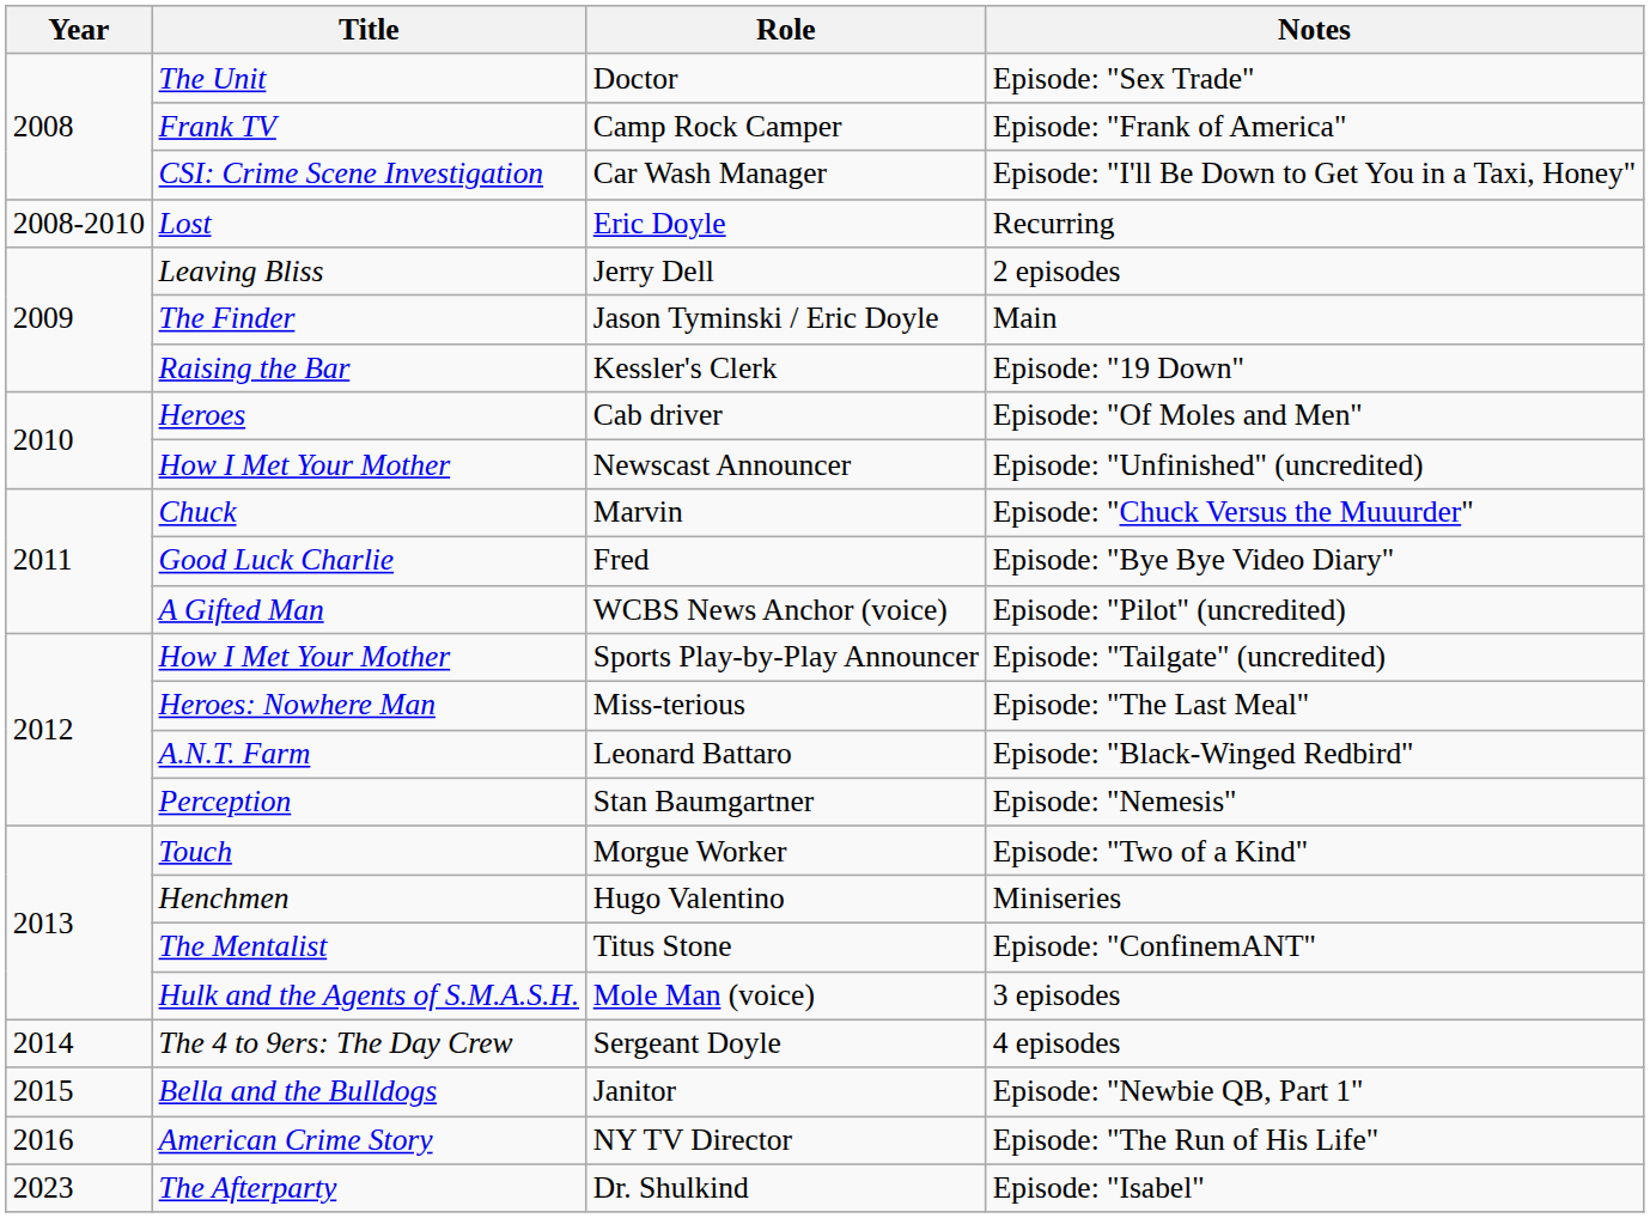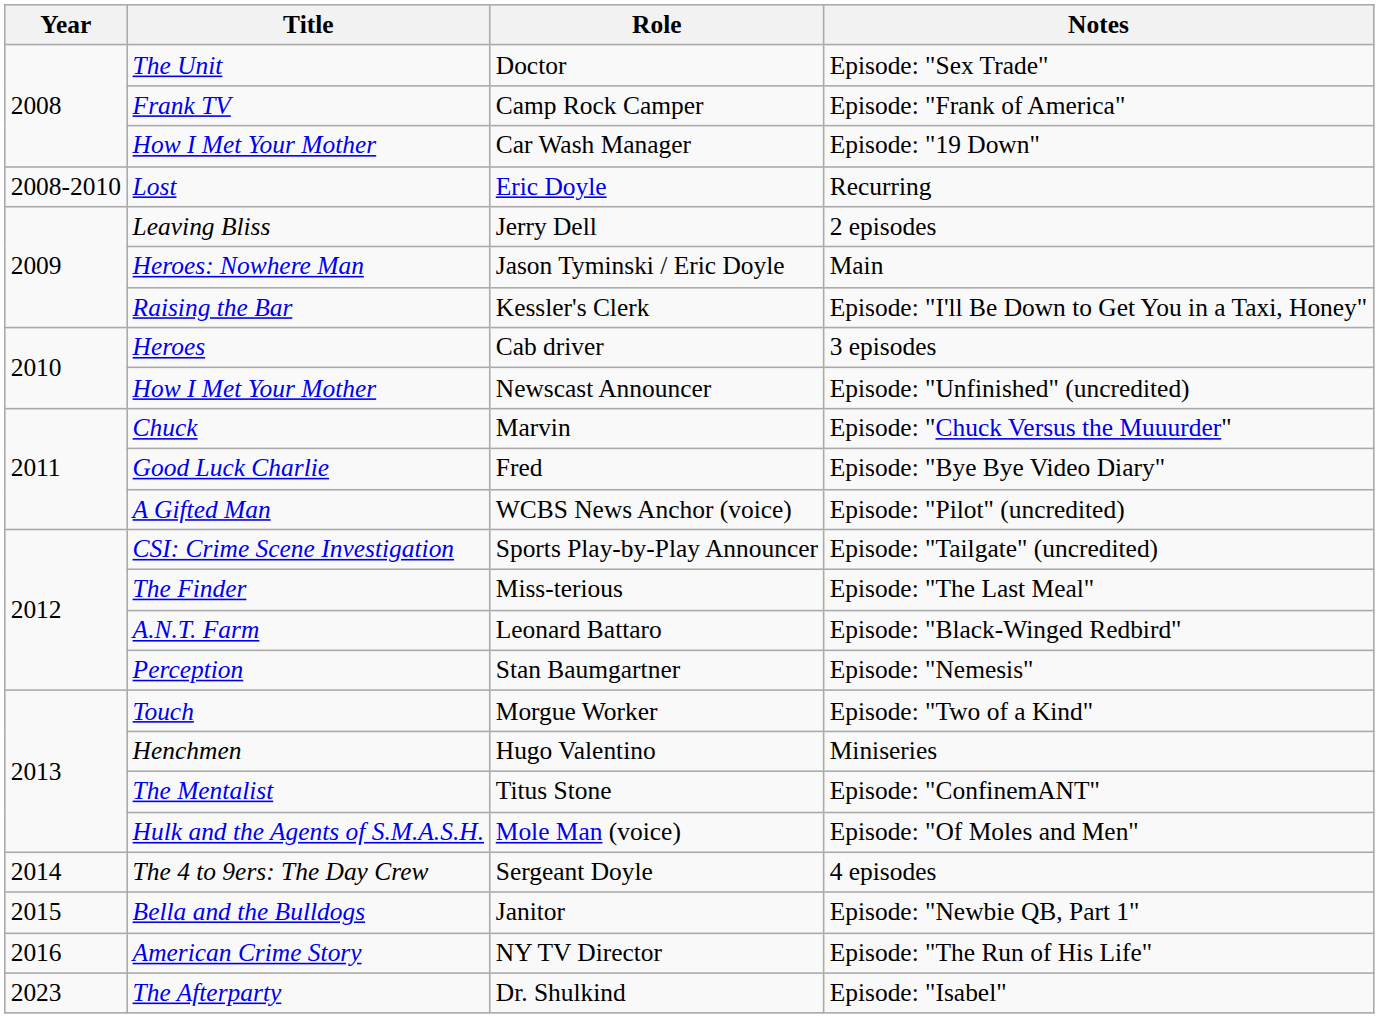 <table class="wikitable sortable">
 <tr>
 <th>Year</th>
 <th>Title</th>
 <th>Role</th>
 <th>Notes</th>
 </tr>
 <tr>
 <td rowspan="3">2008</td>
 <td><em><a href='#'>The Unit</a></em></td>
 <td>Doctor</td>
 <td>Episode: "Sex Trade"</td>
 </tr>
 <tr>
 <td><em><a href='#'>Frank TV</a></em></td>
 <td>Camp Rock Camper</td>
 <td>Episode: "Frank of America"</td>
 </tr>
 <tr>
-<td><em><a href='#'>CSI: Crime Scene Investigation</a></em></td>
+<td><em><a href='#'>How I Met Your Mother</a></em></td>
 <td>Car Wash Manager</td>
-<td>Episode: "I'll Be Down to Get You in a Taxi, Honey"</td>
+<td>Episode: "19 Down"</td>
 </tr>
 <tr>
 <td rowspan="1">2008-2010</td>
 <td><em><a href='#'>Lost</a></em></td>
 <td><a href='#'>Eric Doyle</a></td>
 <td>Recurring</td>
 </tr>
 <tr>
 <td rowspan="3">2009</td>
 <td><em>Leaving Bliss</em></td>
 <td>Jerry Dell</td>
 <td>2 episodes</td>
 </tr>
 <tr>
-<td><em><a href='#'>The Finder</a></em></td>
+<td><em><a href='#'>Heroes: Nowhere Man</a></em></td>
 <td>Jason Tyminski / Eric Doyle</td>
 <td>Main</td>
 </tr>
 <tr>
 <td><em><a href='#'>Raising the Bar</a></em></td>
 <td>Kessler's Clerk</td>
-<td>Episode: "19 Down"</td>
+<td>Episode: "I'll Be Down to Get You in a Taxi, Honey"</td>
 </tr>
 <tr>
 <td rowspan="2">2010</td>
 <td><em><a href='#'>Heroes</a></em></td>
 <td>Cab driver</td>
-<td>Episode: "Of Moles and Men"</td>
+<td>3 episodes</td>
 </tr>
 <tr>
 <td><em><a href='#'>How I Met Your Mother</a></em></td>
 <td>Newscast Announcer</td>
 <td>Episode: "Unfinished" (uncredited)</td>
 </tr>
 <tr>
 <td rowspan="3">2011</td>
 <td><em><a href='#'>Chuck</a></em></td>
 <td>Marvin</td>
 <td>Episode: "<a href='#'>Chuck Versus the Muuurder</a>"</td>
 </tr>
 <tr>
 <td><em><a href='#'>Good Luck Charlie</a></em></td>
 <td>Fred</td>
 <td>Episode: "Bye Bye Video Diary"</td>
 </tr>
 <tr>
 <td><em><a href='#'>A Gifted Man</a></em></td>
 <td>WCBS News Anchor (voice)</td>
 <td>Episode: "Pilot" (uncredited)</td>
 </tr>
 <tr>
 <td rowspan="4">2012</td>
-<td><em><a href='#'>How I Met Your Mother</a></em></td>
+<td><em><a href='#'>CSI: Crime Scene Investigation</a></em></td>
 <td>Sports Play-by-Play Announcer</td>
 <td>Episode: "Tailgate" (uncredited)</td>
 </tr>
 <tr>
-<td><em><a href='#'>Heroes: Nowhere Man</a></em></td>
+<td><em><a href='#'>The Finder</a></em></td>
 <td>Miss-terious</td>
 <td>Episode: "The Last Meal"</td>
 </tr>
 <tr>
 <td><em><a href='#'>A.N.T. Farm</a></em></td>
 <td>Leonard Battaro</td>
 <td>Episode: "Black-Winged Redbird"</td>
 </tr>
 <tr>
 <td><em><a href='#'>Perception</a></em></td>
 <td>Stan Baumgartner</td>
 <td>Episode: "Nemesis"</td>
 </tr>
 <tr>
 <td rowspan="4">2013</td>
 <td><em><a href='#'>Touch</a></em></td>
 <td>Morgue Worker</td>
 <td>Episode: "Two of a Kind"</td>
 </tr>
 <tr>
 <td><em>Henchmen</em></td>
 <td>Hugo Valentino</td>
 <td>Miniseries</td>
 </tr>
 <tr>
 <td><em><a href='#'>The Mentalist</a></em></td>
 <td>Titus Stone</td>
 <td>Episode: "ConfinemANT"</td>
 </tr>
 <tr>
 <td><em><a href='#'>Hulk and the Agents of S.M.A.S.H.</a></em></td>
 <td><a href='#'>Mole Man</a> (voice)</td>
-<td>3 episodes</td>
+<td>Episode: "Of Moles and Men"</td>
 </tr>
 <tr>
 <td>2014</td>
 <td><em>The 4 to 9ers: The Day Crew</em></td>
 <td>Sergeant Doyle</td>
 <td>4 episodes</td>
 </tr>
 <tr>
 <td>2015</td>
 <td><em><a href='#'>Bella and the Bulldogs</a></em></td>
 <td>Janitor</td>
 <td>Episode: "Newbie QB, Part 1"</td>
 </tr>
 <tr>
 <td>2016</td>
 <td><em><a href='#'>American Crime Story</a></em></td>
 <td>NY TV Director</td>
 <td>Episode: "The Run of His Life"</td>
 </tr>
 <tr>
 <td>2023</td>
 <td><em><a href='#'> The Afterparty</a></em></td>
 <td>Dr. Shulkind</td>
 <td>Episode: "Isabel"</td>
 </tr>
 </table>
